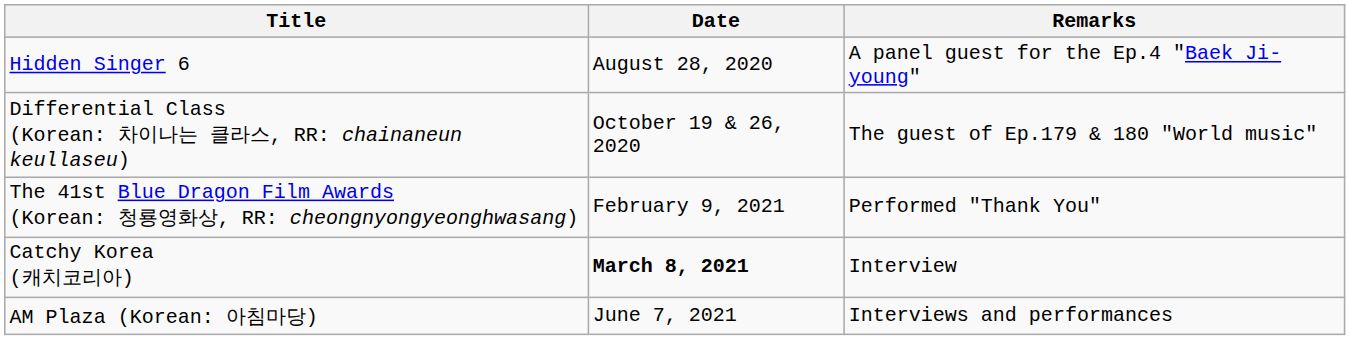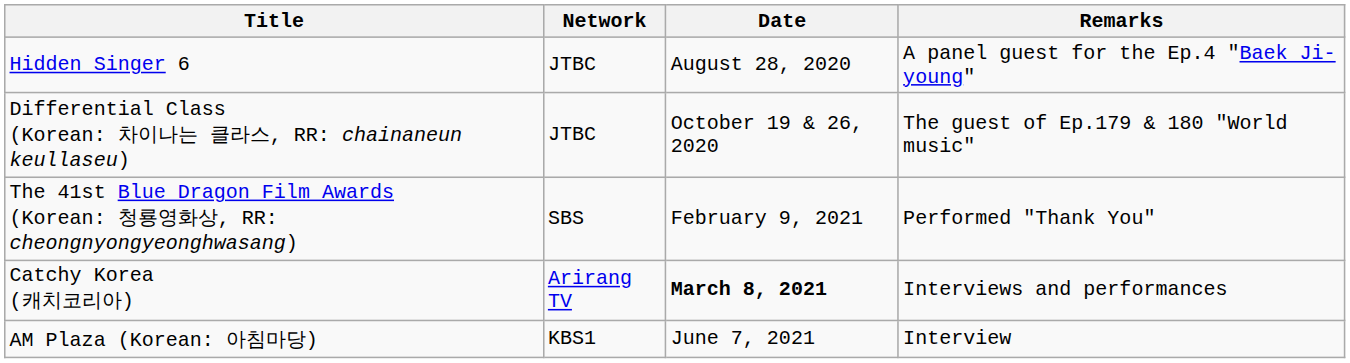 <table class="wikitable">
 <tr>
 <th>Title</th>
+<th>Network</th>
 <th>Date</th>
 <th>Remarks</th>
 </tr>
 <tr>
 <td><a href='#'>Hidden Singer</a> 6</td>
+<td>JTBC</td>
 <td>August 28, 2020</td>
 <td>A panel guest for the Ep.4 "<a href='#'>Baek Ji-young</a>"</td>
 </tr>
 <tr>
 <td>Differential Class<br>(Korean: 차이나는 클라스, RR: <em>chainaneun keullaseu</em>)</td>
+<td>JTBC</td>
 <td>October 19 & 26, 2020</td>
 <td>The guest of Ep.179 & 180 "World music"</td>
 </tr>
 <tr>
 <td>The 41st <a href='#'>Blue Dragon Film Awards</a><br>(Korean: 청룡영화상, RR: <em>cheongnyongyeonghwasang</em>)</td>
+<td>SBS</td>
 <td>February 9, 2021</td>
 <td>Performed "Thank You"</td>
 </tr>
 <tr>
 <td>Catchy Korea<br>(캐치코리아)</td>
+<td><a href='#'>Arirang TV</a></td>
 <td><strong>March 8, 2021</strong></td>
-<td>Interview</td>
+<td>Interviews and performances</td>
 </tr>
 <tr>
 <td>AM Plaza (Korean: 아침마당)</td>
+<td>KBS1</td>
 <td>June 7, 2021</td>
-<td>Interviews and performances</td>
+<td>Interview</td>
 </tr>
 </table>
